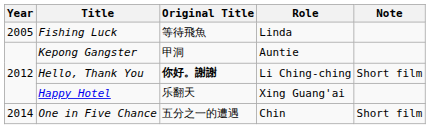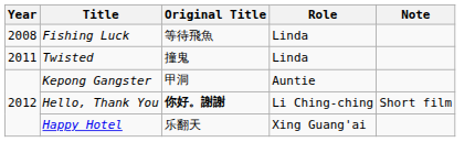 <table class="wikitable sortable">
 <tr>
 <th>Year</th>
 <th>Title</th>
 <th>Original Title</th>
 <th>Role</th>
 <th>Note</th>
 </tr>
 <tr>
-<td>2005</td>
+<td>2008</td>
 <td><em>Fishing Luck</em></td>
 <td>等待飛魚</td>
+<td>Linda</td>
+<td></td>
+</tr>
+<tr>
+<td>2011</td>
+<td><em>Twisted</em></td>
+<td>撞鬼</td>
 <td>Linda</td>
 <td></td>
 </tr>
 <tr>
 <td rowspan="3">2012</td>
 <td><em>Kepong Gangster</em></td>
 <td>甲洞</td>
 <td>Auntie</td>
 <td></td>
 </tr>
 <tr>
 <td><em>Hello, Thank You</em></td>
 <td><strong>你好。謝謝</strong></td>
 <td>Li Ching-ching</td>
 <td>Short film</td>
 </tr>
 <tr>
 <td><em><a href='#'>Happy Hotel</a></em></td>
 <td>乐翻天</td>
 <td>Xing Guang'ai</td>
 <td></td>
 </tr>
-<tr>
-<td>2014</td>
-<td><em>One in Five Chance</em></td>
-<td>五分之一的遭遇</td>
-<td>Chin</td>
-<td>Short film</td>
-</tr>
 </table>
